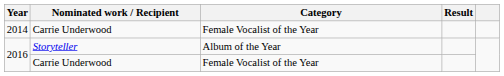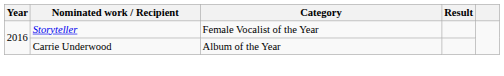 <table class="wikitable plainrowheaders" style="width:85%;">
 <tr>
 <th scope="col" style="width:4%;">Year</th>
 <th scope="col" style="width:35%;">Nominated work / Recipient</th>
 <th scope="col" style="width:50%;">Category</th>
 <th scope="col" style="width:6%;">Result</th>
 <th scope="col" style="width:6%;"></th>
 </tr>
 <tr>
-<td>2014</td>
-<td>Carrie Underwood</td>
-<td>Female Vocalist of the Year</td>
-<td></td>
-<td></td>
-</tr>
-<tr>
 <td rowspan="2">2016</td>
 <td><a href='#'><em>Storyteller</em></a></td>
-<td>Album of the Year</td>
+<td>Female Vocalist of the Year</td>
 <td></td>
 <td rowspan="2"></td>
 </tr>
 <tr>
 <td>Carrie Underwood</td>
-<td>Female Vocalist of the Year</td>
+<td>Album of the Year</td>
 <td></td>
 </tr>
 </table>
